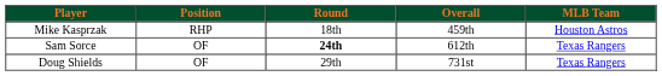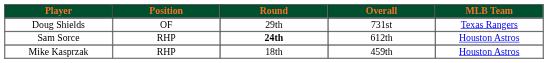 <table cellpadding="1" border="1" cellspacing="0" style="width:70%;">
 <tr>
 <th style="background:#004F2F; width:20%;color:#F47320;">Player</th>
 <th style="background:#004F2F; width:20%;color:#F47320;">Position</th>
 <th style="background:#004F2F; width:20%;color:#F47320;">Round</th>
 <th style="background:#004F2F; width:20%;color:#F47320;">Overall</th>
 <th style="background:#004F2F; width:20%;color:#F47320;">MLB Team</th>
 </tr>
 <tr style="text-align:center;">
+<td>Doug Shields</td>
+<td>OF</td>
+<td>29th</td>
+<td>731st</td>
+<td><a href='#'>Texas Rangers</a></td>
+</tr>
+<tr style="text-align:center;">
+<td>Sam Sorce</td>
+<td>RHP</td>
+<td><strong>24th</strong></td>
+<td>612th</td>
+<td><a href='#'>Houston Astros</a></td>
+</tr>
+<tr style="text-align:center;">
 <td>Mike Kasprzak</td>
 <td>RHP</td>
 <td>18th</td>
 <td>459th</td>
 <td><a href='#'>Houston Astros</a></td>
 </tr>
-<tr style="text-align:center;">
-<td>Sam Sorce</td>
-<td>OF</td>
-<td><strong>24th</strong></td>
-<td>612th</td>
-<td><a href='#'>Texas Rangers</a></td>
-</tr>
-<tr style="text-align:center;">
-<td>Doug Shields</td>
-<td>OF</td>
-<td>29th</td>
-<td>731st</td>
-<td><a href='#'>Texas Rangers</a></td>
-</tr>
 </table>
